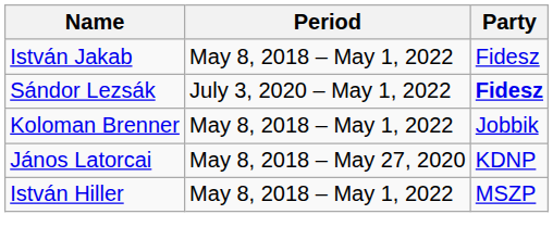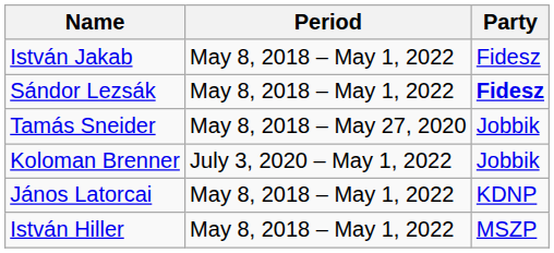 <table class="wikitable">
 <tr>
 <th>Name</th>
 <th>Period</th>
 <th>Party</th>
 </tr>
 <tr>
 <td><a href='#'>István Jakab</a></td>
 <td>May 8, 2018 – May 1, 2022</td>
 <td><a href='#'>Fidesz</a></td>
 </tr>
 <tr>
 <td><a href='#'>Sándor Lezsák</a></td>
-<td>July 3, 2020 – May 1, 2022</td>
+<td>May 8, 2018 – May 1, 2022</td>
 <td><strong><a href='#'>Fidesz</a></strong></td>
 </tr>
 <tr>
+<td><a href='#'>Tamás Sneider</a></td>
+<td>May 8, 2018 – May 27, 2020</td>
+<td><a href='#'>Jobbik</a></td>
+</tr>
+<tr>
 <td><a href='#'>Koloman Brenner</a></td>
-<td>May 8, 2018 – May 1, 2022</td>
+<td>July 3, 2020 – May 1, 2022</td>
 <td><a href='#'>Jobbik</a></td>
 </tr>
 <tr>
 <td><a href='#'>János Latorcai</a></td>
-<td>May 8, 2018 – May 27, 2020</td>
+<td>May 8, 2018 – May 1, 2022</td>
 <td><a href='#'>KDNP</a></td>
 </tr>
 <tr>
 <td><a href='#'>István Hiller</a></td>
 <td>May 8, 2018 – May 1, 2022</td>
 <td><a href='#'>MSZP</a></td>
 </tr>
 </table>
